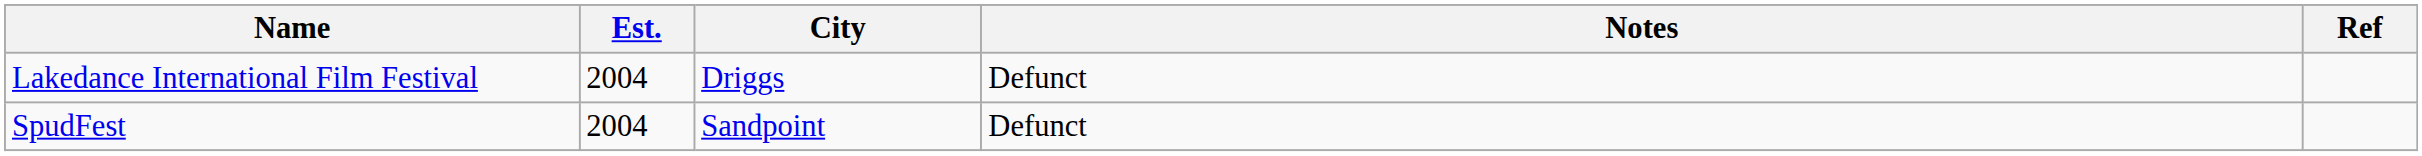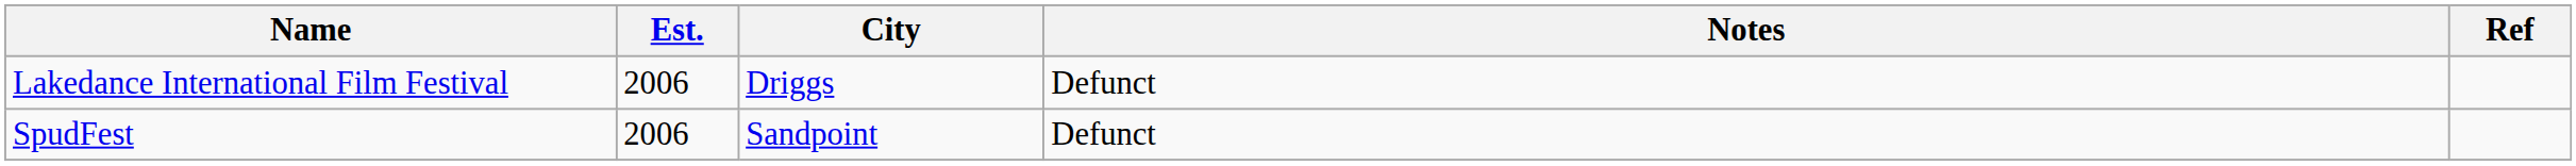 <table class="wikitable sortable" width=100%>
 <tr>
 <th style="width:20%;">Name</th>
 <th style="width:4%;"><a href='#'>Est.</a></th>
 <th style="width:10%;">City</th>
 <th style="width:46%;">Notes</th>
 <th style="width:4%;">Ref</th>
 </tr>
 <tr>
 <td><a href='#'>Lakedance International Film Festival</a></td>
-<td>2004</td>
+<td>2006</td>
 <td><a href='#'>Driggs</a></td>
 <td>Defunct</td>
 <td></td>
 </tr>
 <tr>
 <td><a href='#'>SpudFest</a></td>
-<td>2004</td>
+<td>2006</td>
 <td><a href='#'>Sandpoint</a></td>
 <td>Defunct</td>
 <td></td>
 </tr>
 </table>
